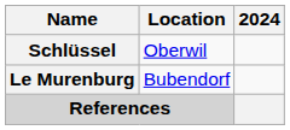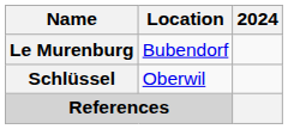 <table class="wikitable sortable plainrowheaders" style="text-align:left;">
 <tr>
 <th scope="col">Name</th>
 <th>Location</th>
 <th scope="col">2024</th>
 </tr>
 <tr>
-<th scope="row">Schlüssel</th>
-<td Madulain><a href='#'>Oberwil</a></td>
+<th scope="row">Le Murenburg</th>
+<td Vals><a href='#'>Bubendorf</a></td>
 <td></td>
 </tr>
 <tr>
-<th scope="row">Le Murenburg</th>
-<td Vals><a href='#'>Bubendorf</a></td>
+<th scope="row">Schlüssel</th>
+<td Madulain><a href='#'>Oberwil</a></td>
 <td></td>
 </tr>
 <tr>
 <th colspan="2" style="text-align: center;background: lightgray;">References</th>
 <th></th>
 </tr>
 </table>
